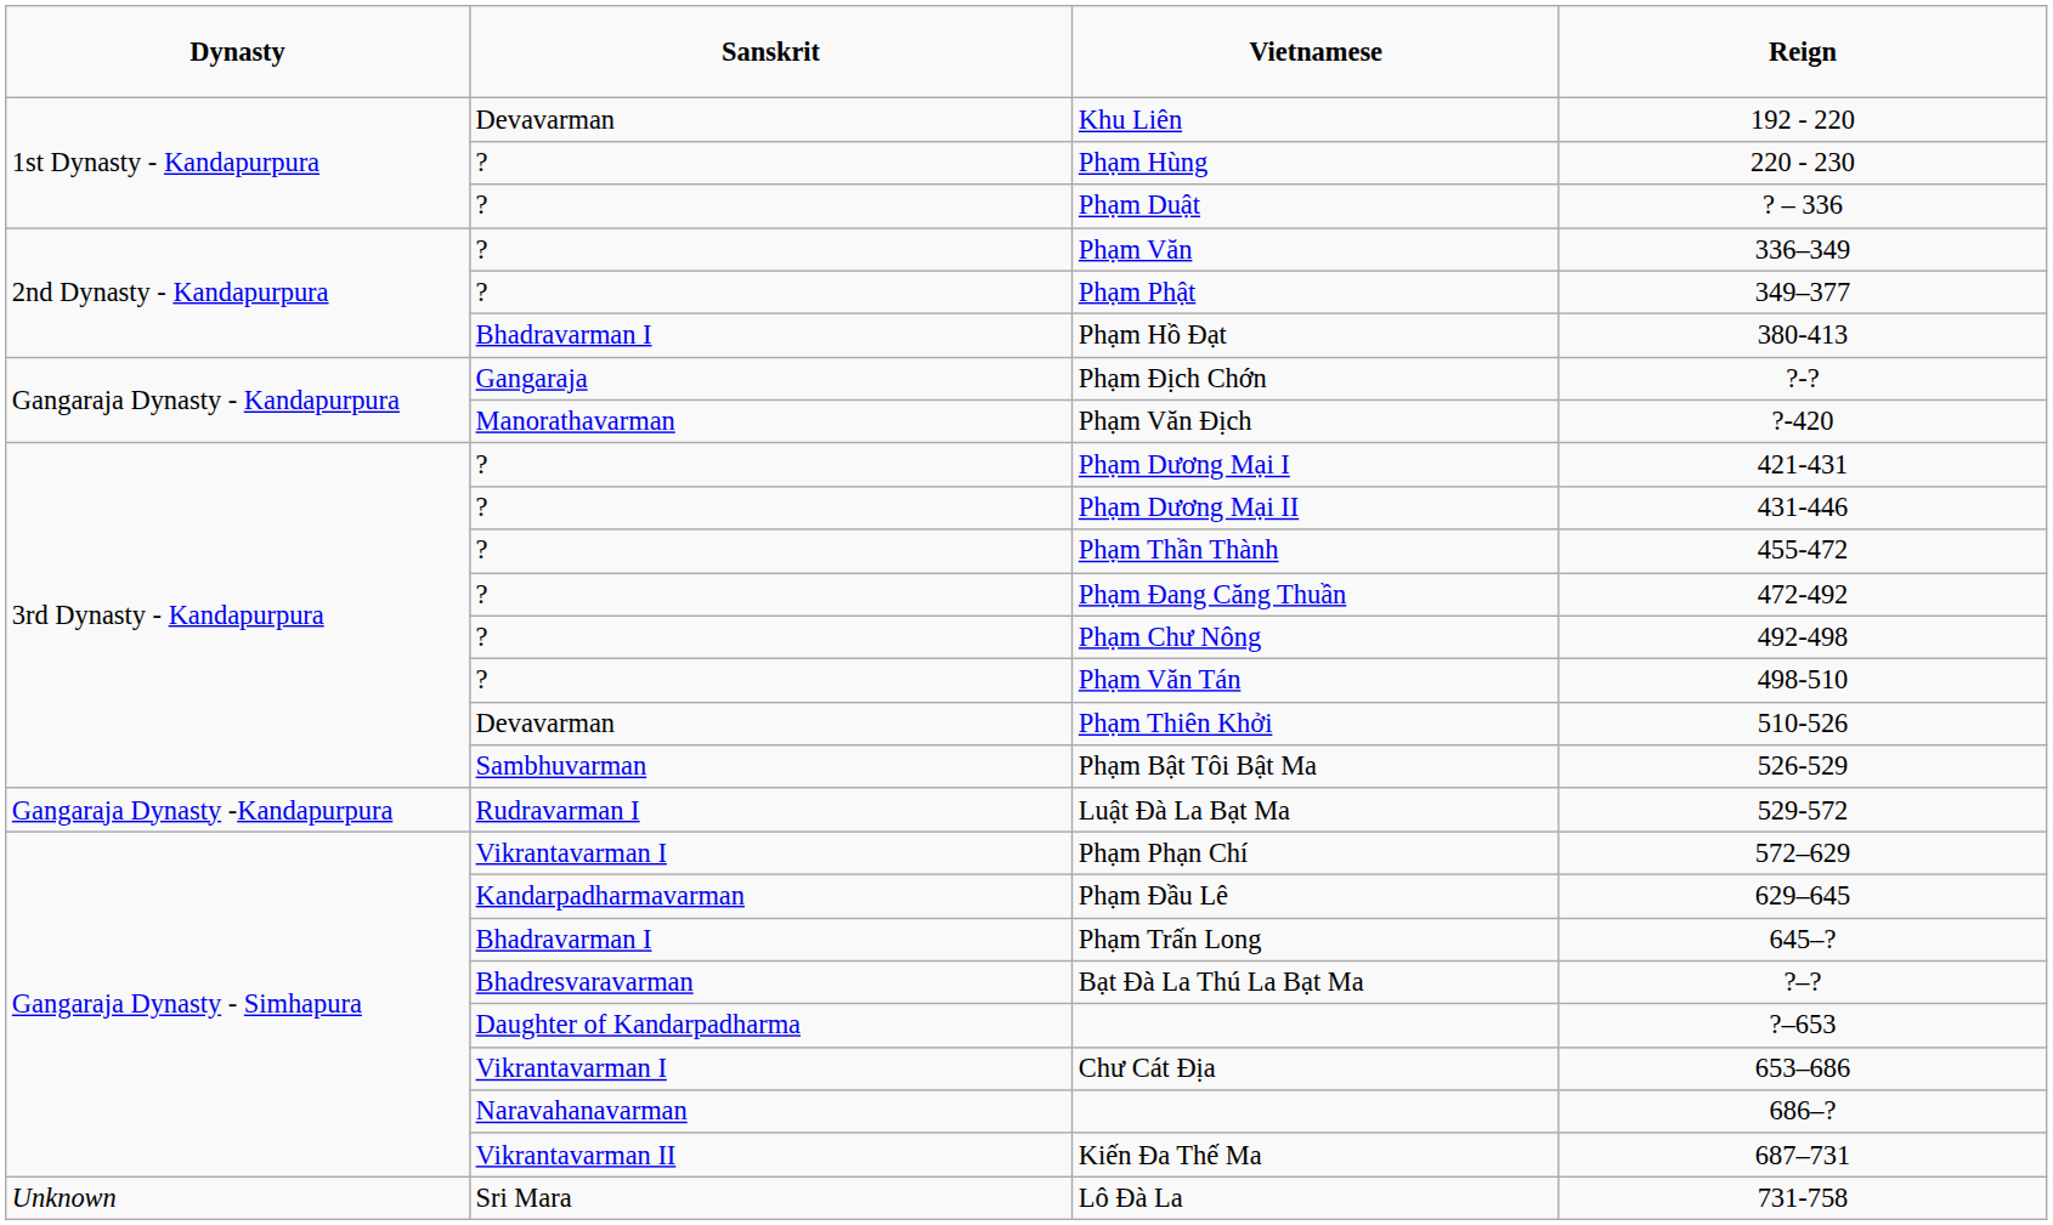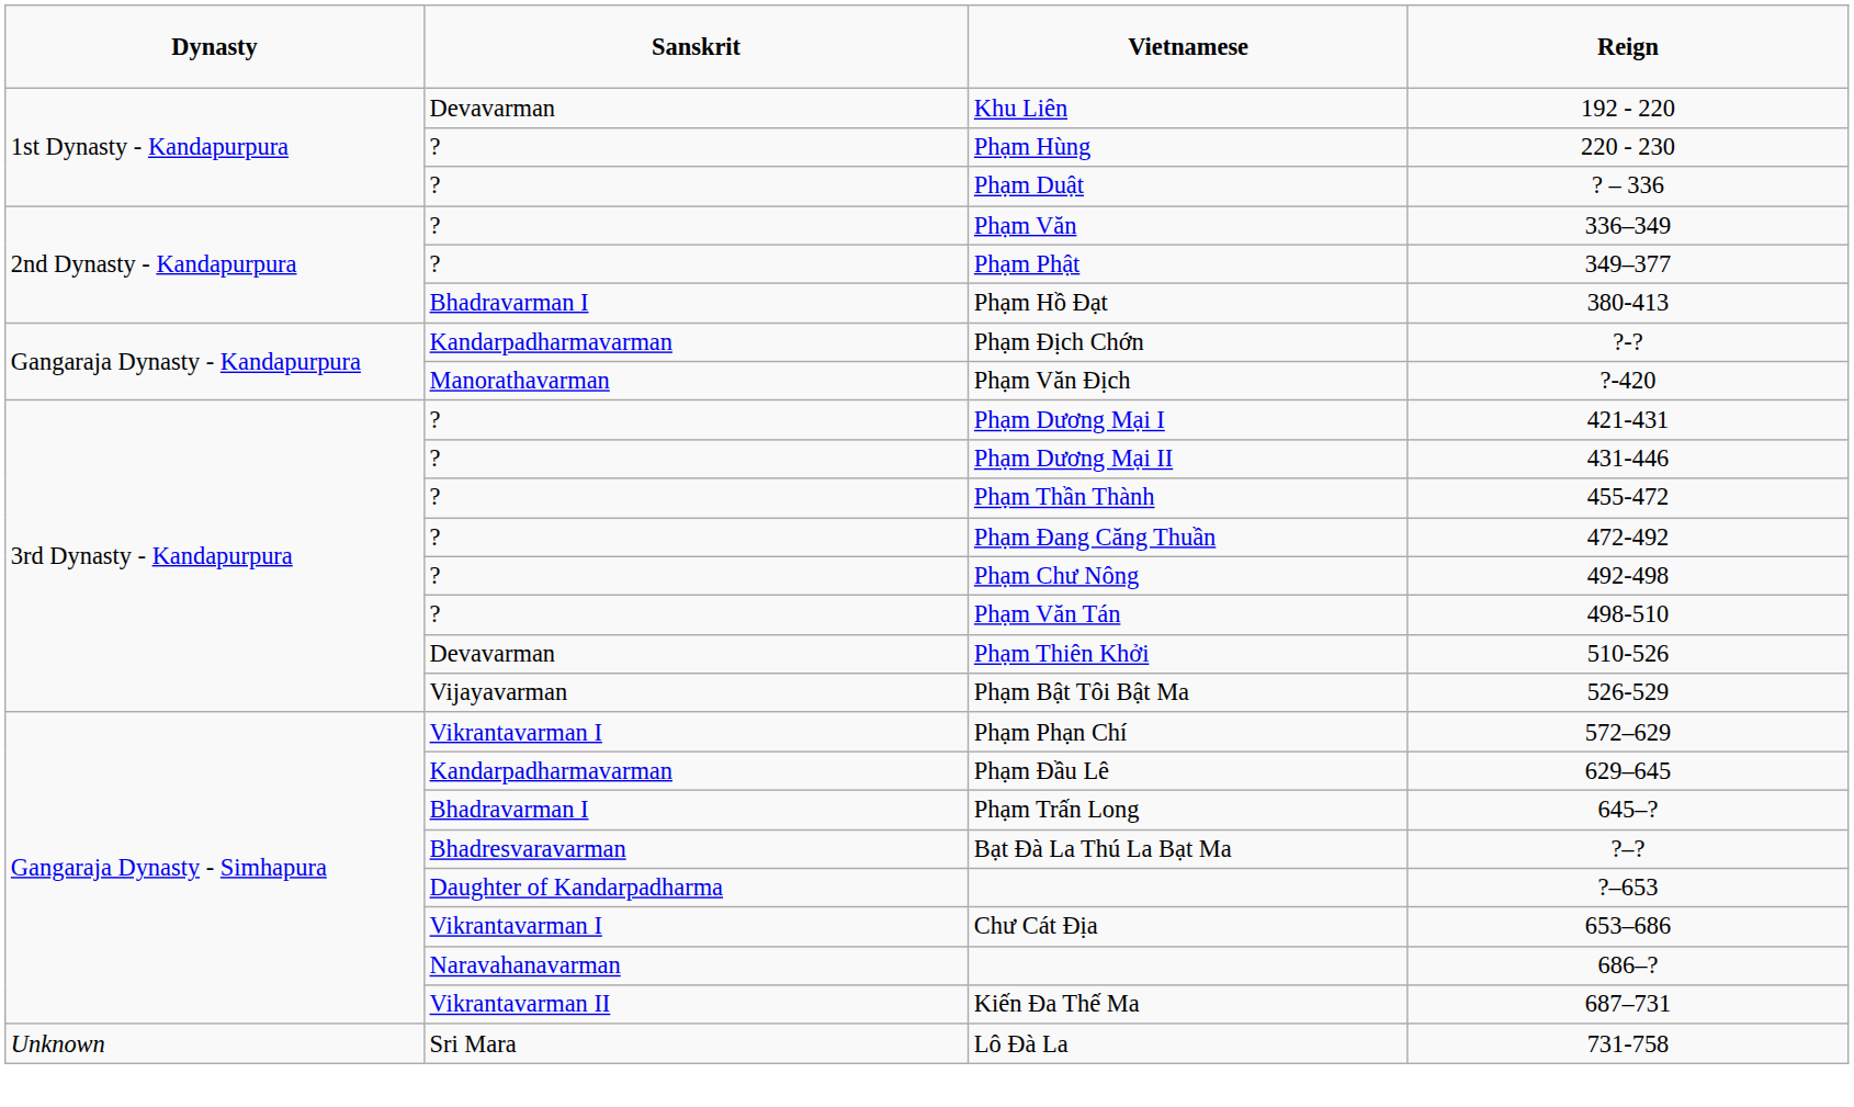 <table class="wikitable" style="border-collapse: collapse" width="95%" border="1" cellpadding="2">
 <tr>
 <td width="20%" height="47" align="center" valign="middle"><span><strong>Dynasty</strong></span></td>
 <td width="26%" height="47" align="center"><span><strong>Sanskrit</strong></span></td>
 <td width="21%" height="47" align="center"><span><strong>Vietnamese</strong></span></td>
 <td width="21%" height="47" align="center"><span><strong>Reign</strong></span></td>
 </tr>
 <tr>
 <td rowspan="3" valign="middle">1st Dynasty - <a href='#'>Kandapurpura</a></td>
 <td>Devavarman</td>
 <td><a href='#'>Khu Liên</a></td>
 <td align="center">192 - 220</td>
 </tr>
 <tr>
 <td>?</td>
 <td><a href='#'>Phạm Hùng</a></td>
 <td align="center">220 - 230</td>
 </tr>
 <tr>
 <td>?</td>
 <td><a href='#'>Phạm Duật</a></td>
 <td align="center">? – 336</td>
 </tr>
 <tr>
 <td rowspan="3" valign="middle">2nd Dynasty - <a href='#'>Kandapurpura</a></td>
 <td>?</td>
 <td><a href='#'>Phạm Văn</a></td>
 <td align="center">336–349</td>
 </tr>
 <tr>
 <td>?</td>
 <td><a href='#'>Phạm Phật</a></td>
 <td align="center">349–377</td>
 </tr>
 <tr>
 <td><a href='#'>Bhadravarman I</a></td>
 <td>Phạm Hồ Đạt</td>
 <td align="center">380-413</td>
 </tr>
 <tr>
 <td rowspan="2" valign="middle">Gangaraja Dynasty - <a href='#'>Kandapurpura</a></td>
-<td><a href='#'>Gangaraja</a></td>
+<td><a href='#'>Kandarpadharmavarman</a></td>
 <td>Phạm Địch Chớn</td>
 <td align="center">?-?</td>
 </tr>
 <tr>
 <td><a href='#'>Manorathavarman</a></td>
 <td>Phạm Văn Địch</td>
 <td align="center">?-420</td>
 </tr>
 <tr>
 <td rowspan="8" valign="middle">3rd Dynasty - <a href='#'>Kandapurpura</a></td>
 <td>?</td>
 <td><a href='#'>Phạm Dương Mại I</a></td>
 <td align="center">421-431</td>
 </tr>
 <tr>
 <td>?</td>
 <td><a href='#'>Phạm Dương Mại II</a></td>
 <td align="center">431-446</td>
 </tr>
 <tr>
 <td>?</td>
 <td><a href='#'>Phạm Thần Thành</a></td>
 <td align="center">455-472</td>
 </tr>
 <tr>
 <td>?</td>
 <td><a href='#'>Phạm Đang Căng Thuần</a></td>
 <td align="center">472-492</td>
 </tr>
 <tr>
 <td>?</td>
 <td><a href='#'>Phạm Chư Nông</a></td>
 <td align="center">492-498</td>
 </tr>
 <tr>
 <td>?</td>
 <td><a href='#'>Phạm Văn Tán</a></td>
 <td align="center">498-510</td>
 </tr>
 <tr>
 <td>Devavarman</td>
 <td><a href='#'>Phạm Thiên Khởi</a></td>
 <td align="center">510-526</td>
 </tr>
 <tr>
-<td><a href='#'>Sambhuvarman</a></td>
+<td>Vijayavarman</td>
 <td>Phạm Bật Tôi Bật Ma</td>
 <td align="center">526-529</td>
-</tr>
-<tr>
-<td rowspan="1" valign="middle"><a href='#'>Gangaraja Dynasty</a> -<a href='#'>Kandapurpura</a></td>
-<td><a href='#'>Rudravarman I</a></td>
-<td>Luật Đà La Bạt Ma</td>
-<td align="center">529-572</td>
 </tr>
 <tr>
 <td rowspan="8" valign="middle"><a href='#'>Gangaraja Dynasty</a> - <a href='#'>Simhapura</a></td>
 <td><a href='#'>Vikrantavarman I</a></td>
 <td>Phạm Phạn Chí</td>
 <td align="center">572–629</td>
 </tr>
 <tr>
 <td><a href='#'>Kandarpadharmavarman</a></td>
 <td>Phạm Đầu Lê</td>
 <td align="center">629–645</td>
 </tr>
 <tr>
 <td><a href='#'>Bhadravarman I</a></td>
 <td>Phạm Trấn Long</td>
 <td align="center">645–?</td>
 </tr>
 <tr>
 <td><a href='#'>Bhadresvaravarman</a></td>
 <td>Bạt Đà La Thú La Bạt Ma</td>
 <td align="center">?–?</td>
 </tr>
 <tr>
 <td><a href='#'>Daughter of Kandarpadharma</a></td>
 <td></td>
 <td align="center">?–653</td>
 </tr>
 <tr>
 <td><a href='#'>Vikrantavarman I</a></td>
 <td>Chư Cát Địa</td>
 <td align="center">653–686</td>
 </tr>
 <tr>
 <td><a href='#'>Naravahanavarman</a></td>
 <td></td>
 <td align="center">686–?</td>
 </tr>
 <tr>
 <td><a href='#'>Vikrantavarman II</a></td>
 <td>Kiến Đa Thế Ma</td>
 <td align="center">687–731</td>
 </tr>
 <tr>
 <td><em>Unknown</em></td>
 <td>Sri Mara</td>
 <td>Lô Đà La</td>
 <td align="center">731-758</td>
 </tr>
 </table>
